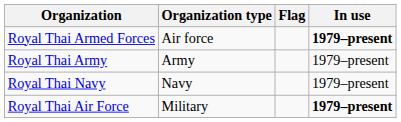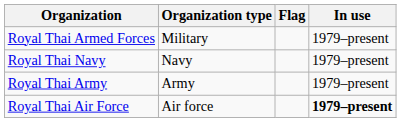 <table class="wikitable">
 <tr>
 <th>Organization</th>
 <th>Organization type</th>
 <th>Flag</th>
 <th>In use</th>
 </tr>
 <tr>
 <td><a href='#'>Royal Thai Armed Forces</a></td>
-<td>Air force</td>
-<td></td>
-<td><strong>1979–present</strong></td>
-</tr>
-<tr>
-<td><a href='#'>Royal Thai Army</a></td>
-<td>Army</td>
+<td>Military</td>
 <td></td>
 <td>1979–present</td>
 </tr>
 <tr>
 <td><a href='#'>Royal Thai Navy</a></td>
 <td>Navy</td>
 <td></td>
 <td>1979–present</td>
 </tr>
 <tr>
+<td><a href='#'>Royal Thai Army</a></td>
+<td>Army</td>
+<td></td>
+<td>1979–present</td>
+</tr>
+<tr>
 <td><a href='#'>Royal Thai Air Force</a></td>
-<td>Military</td>
+<td>Air force</td>
 <td></td>
 <td><strong>1979–present</strong></td>
 </tr>
 </table>
